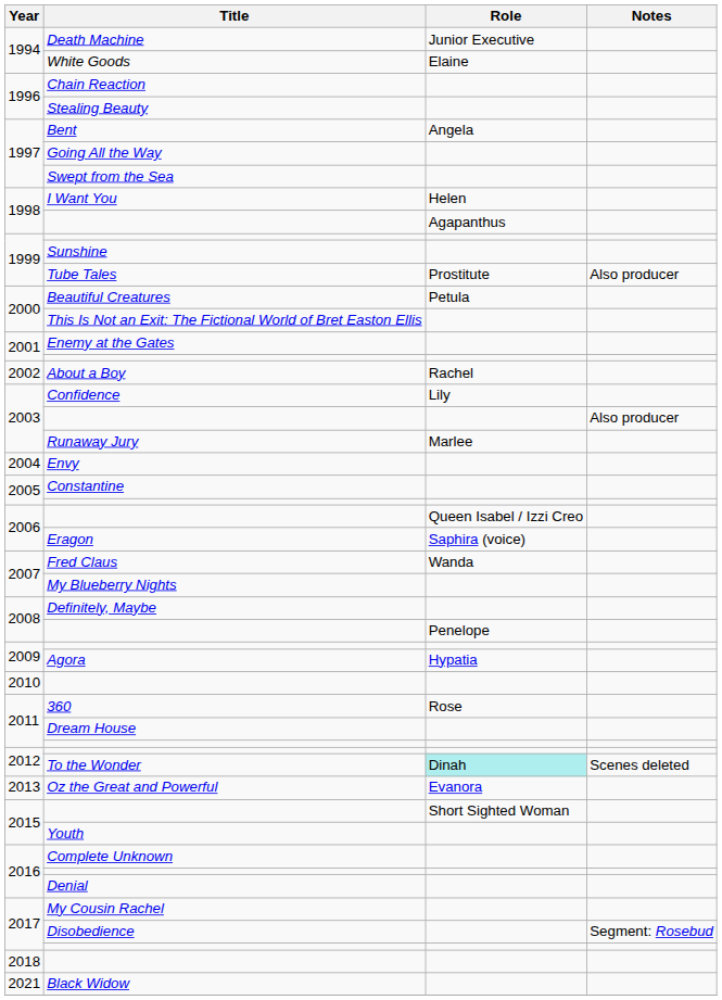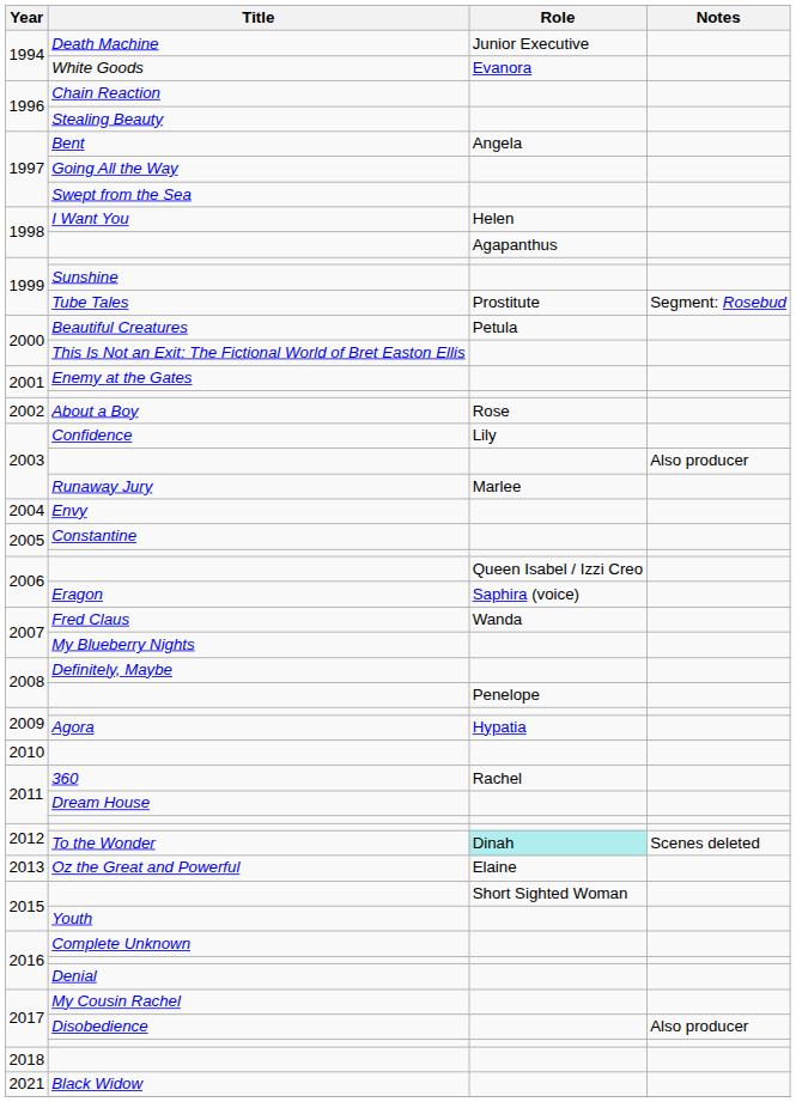 <table class="wikitable sortable">
 <tr>
 <th>Year</th>
 <th>Title</th>
 <th>Role</th>
 <th class="unsortable">Notes</th>
 </tr>
 <tr>
 <td rowspan="2">1994</td>
 <td><em><a href='#'>Death Machine</a></em></td>
 <td>Junior Executive</td>
 <td></td>
 </tr>
 <tr>
 <td><em>White Goods</em></td>
-<td>Elaine</td>
+<td><a href='#'>Evanora</a></td>
 <td></td>
 </tr>
 <tr>
 <td rowspan="2">1996</td>
 <td><em><a href='#'>Chain Reaction</a></em></td>
 <td></td>
 <td></td>
 </tr>
 <tr>
 <td><em><a href='#'>Stealing Beauty</a></em></td>
 <td></td>
 <td></td>
 </tr>
 <tr>
 <td rowspan="3">1997</td>
 <td><em><a href='#'>Bent</a></em></td>
 <td>Angela</td>
 <td></td>
 </tr>
 <tr>
 <td><em><a href='#'>Going All the Way</a></em></td>
 <td></td>
 <td></td>
 </tr>
 <tr>
 <td><em><a href='#'>Swept from the Sea</a></em></td>
 <td></td>
 <td></td>
 </tr>
 <tr>
 <td rowspan="2">1998</td>
 <td><em><a href='#'>I Want You</a></em></td>
 <td>Helen</td>
 <td></td>
 </tr>
 <tr>
 <td><em></em></td>
 <td>Agapanthus</td>
 <td></td>
 </tr>
 <tr>
 <td rowspan="3">1999</td>
 <td><em></em></td>
 <td></td>
 <td></td>
 </tr>
 <tr>
 <td><em><a href='#'>Sunshine</a></em></td>
 <td></td>
 <td></td>
 </tr>
 <tr>
 <td><em><a href='#'>Tube Tales</a></em></td>
 <td>Prostitute</td>
-<td>Also producer</td>
+<td>Segment: <em><a href='#'>Rosebud</a></em></td>
 </tr>
 <tr>
 <td rowspan="2">2000</td>
 <td><em><a href='#'>Beautiful Creatures</a></em></td>
 <td>Petula</td>
 <td></td>
 </tr>
 <tr>
 <td><em><a href='#'>This Is Not an Exit: The Fictional World of Bret Easton Ellis</a></em></td>
 <td></td>
 <td></td>
 </tr>
 <tr>
 <td rowspan="2">2001</td>
 <td><em><a href='#'>Enemy at the Gates</a></em></td>
 <td></td>
 <td></td>
 </tr>
 <tr>
 <td><em></em></td>
 <td></td>
 <td></td>
 </tr>
 <tr>
 <td>2002</td>
 <td><em><a href='#'>About a Boy</a></em></td>
-<td>Rachel</td>
+<td>Rose</td>
 <td></td>
 </tr>
 <tr>
 <td rowspan="3">2003</td>
 <td><em><a href='#'>Confidence</a></em></td>
 <td>Lily</td>
 <td></td>
 </tr>
 <tr>
 <td><em></em></td>
 <td></td>
 <td>Also producer</td>
 </tr>
 <tr>
 <td><em><a href='#'>Runaway Jury</a></em></td>
 <td>Marlee</td>
 <td></td>
 </tr>
 <tr>
 <td>2004</td>
 <td><em><a href='#'>Envy</a></em></td>
 <td></td>
 <td></td>
 </tr>
 <tr>
 <td rowspan="2">2005</td>
 <td><em><a href='#'>Constantine</a></em></td>
 <td></td>
 <td></td>
 </tr>
 <tr>
 <td><em></em></td>
 <td></td>
 <td></td>
 </tr>
 <tr>
 <td rowspan="2">2006</td>
 <td><em></em></td>
 <td>Queen Isabel / Izzi Creo</td>
 <td></td>
 </tr>
 <tr>
 <td><em><a href='#'>Eragon</a></em></td>
 <td><a href='#'>Saphira</a> (voice)</td>
 <td></td>
 </tr>
 <tr>
 <td rowspan="2">2007</td>
 <td><em><a href='#'>Fred Claus</a></em></td>
 <td>Wanda</td>
 <td></td>
 </tr>
 <tr>
 <td><em><a href='#'>My Blueberry Nights</a></em></td>
 <td></td>
 <td></td>
 </tr>
 <tr>
 <td rowspan="2">2008</td>
 <td><em><a href='#'>Definitely, Maybe</a></em></td>
 <td></td>
 <td></td>
 </tr>
 <tr>
 <td><em></em></td>
 <td>Penelope</td>
 <td></td>
 </tr>
 <tr>
 <td rowspan="2">2009</td>
 <td><em></em></td>
 <td></td>
 <td></td>
 </tr>
 <tr>
 <td><em><a href='#'>Agora</a></em></td>
 <td><a href='#'>Hypatia</a></td>
 <td></td>
 </tr>
 <tr>
 <td>2010</td>
 <td><em></em></td>
 <td></td>
 <td></td>
 </tr>
 <tr>
 <td rowspan="3">2011</td>
 <td><em><a href='#'>360</a></em></td>
-<td>Rose</td>
+<td>Rachel</td>
 <td></td>
 </tr>
 <tr>
 <td><em><a href='#'>Dream House</a></em></td>
 <td></td>
 <td></td>
 </tr>
 <tr>
 <td><em></em></td>
 <td></td>
 <td></td>
 </tr>
 <tr>
 <td rowspan="2">2012</td>
 <td><em></em></td>
 <td></td>
 <td></td>
 </tr>
 <tr>
 <td><em><a href='#'>To the Wonder</a></em></td>
 <td style="background: paleturquoise;">Dinah</td>
 <td>Scenes deleted</td>
 </tr>
 <tr>
 <td>2013</td>
 <td><em><a href='#'>Oz the Great and Powerful</a></em></td>
-<td><a href='#'>Evanora</a></td>
+<td>Elaine</td>
 <td></td>
 </tr>
 <tr>
 <td rowspan="2">2015</td>
 <td><em></em></td>
 <td>Short Sighted Woman</td>
 <td></td>
 </tr>
 <tr>
 <td><em><a href='#'>Youth</a></em></td>
 <td></td>
 <td></td>
 </tr>
 <tr>
 <td rowspan="3">2016</td>
 <td><em><a href='#'>Complete Unknown</a></em></td>
 <td></td>
 <td></td>
 </tr>
 <tr>
 <td><em></em></td>
 <td></td>
 <td></td>
 </tr>
 <tr>
 <td><em><a href='#'>Denial</a></em></td>
 <td></td>
 <td></td>
 </tr>
 <tr>
 <td rowspan="3">2017</td>
 <td><em><a href='#'>My Cousin Rachel</a></em></td>
 <td></td>
 <td></td>
 </tr>
 <tr>
 <td><em><a href='#'>Disobedience</a></em></td>
 <td></td>
-<td>Segment: <em><a href='#'>Rosebud</a></em></td>
+<td>Also producer</td>
 </tr>
 <tr>
 <td><em></em></td>
 <td></td>
 <td></td>
 </tr>
 <tr>
 <td>2018</td>
 <td><em></em></td>
 <td></td>
 <td></td>
 </tr>
 <tr>
 <td>2021</td>
 <td><em><a href='#'>Black Widow</a></em></td>
 <td></td>
 <td></td>
 </tr>
 <tr>
 </tr>
 </table>
